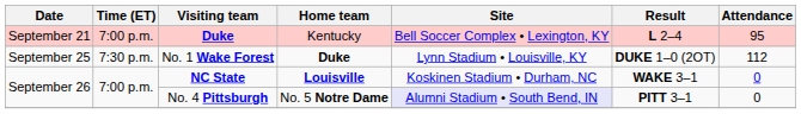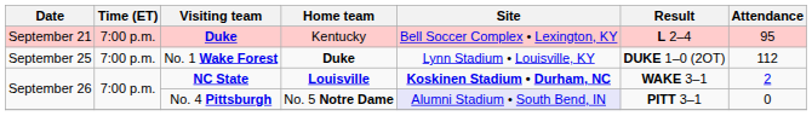 <table class="wikitable" style="font-size:95%; text-align: center;">
 <tr>
 <th>Date</th>
 <th>Time (ET)</th>
 <th>Visiting team</th>
 <th>Home team</th>
 <th>Site</th>
 <th>Result</th>
 <th>Attendance</th>
 </tr>
 <tr style="background:#fcc;">
 <td>September 21</td>
 <td>7:00 p.m.</td>
 <td><strong><a href='#'>Duke</a></strong></td>
 <td>Kentucky</td>
 <td><a href='#'>Bell Soccer Complex</a> • <a href='#'>Lexington, KY</a></td>
 <td><strong>L</strong> 2–4</td>
 <td>95</td>
 </tr>
 <tr>
 <td>September 25</td>
-<td>7:30 p.m.</td>
+<td>7:00 p.m.</td>
 <td>No. 1 <strong><a href='#'>Wake Forest</a></strong></td>
 <td><strong>Duke</strong></td>
 <td><a href='#'>Lynn Stadium</a> • <a href='#'>Louisville, KY</a></td>
 <td><strong>DUKE</strong> 1–0 (2OT)</td>
 <td>112</td>
 </tr>
 <tr>
 <td rowspan="2">September 26</td>
 <td rowspan=2>7:00 p.m.</td>
 <td><strong><a href='#'>NC State</a></strong></td>
 <td><strong><a href='#'>Louisville</a></strong></td>
-<td><a href='#'>Koskinen Stadium</a> • <a href='#'>Durham, NC</a></td>
+<td><strong><a href='#'>Koskinen Stadium</a> • <a href='#'>Durham, NC</a></strong></td>
 <td><strong>WAKE</strong> 3–1</td>
-<td><a href='#'>0</a></td>
+<td><a href='#'>2</a></td>
 </tr>
 <tr>
 <td>No. 4 <strong><a href='#'>Pittsburgh</a></strong></td>
 <td>No. 5 <strong>Notre Dame</strong></td>
 <td style="background: lavender;"><a href='#'>Alumni Stadium</a> • <a href='#'>South Bend, IN</a></td>
 <td><strong>PITT</strong> 3–1</td>
 <td>0</td>
 </tr>
 <tr>
 </tr>
 </table>
